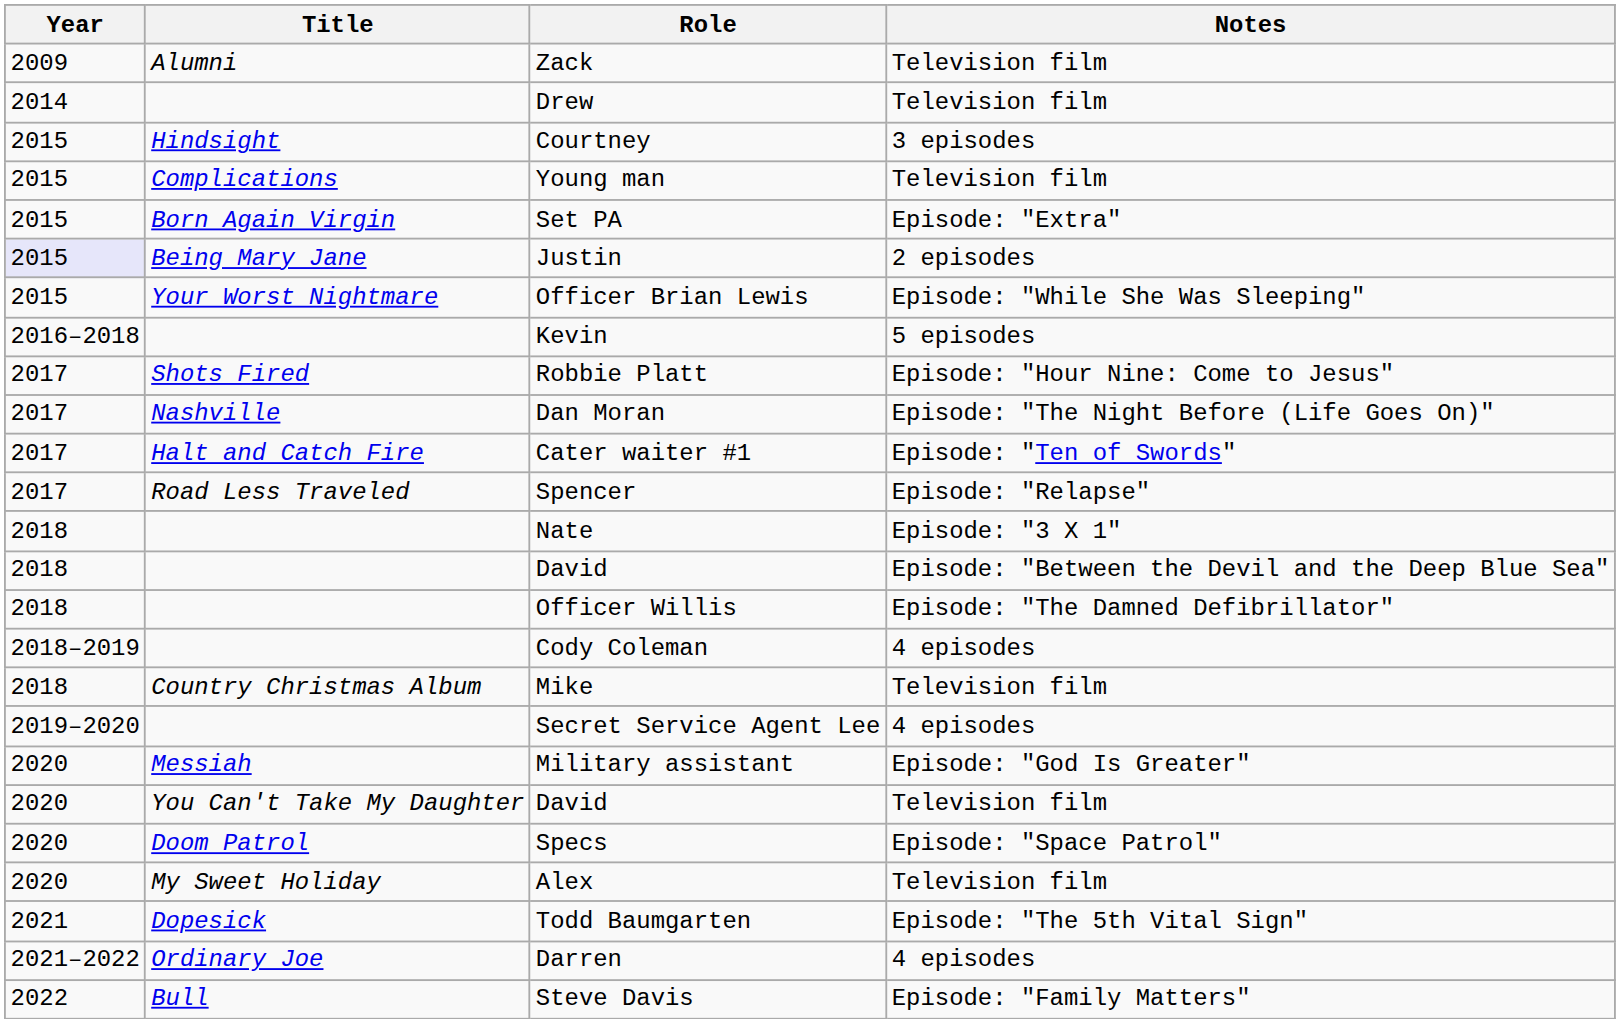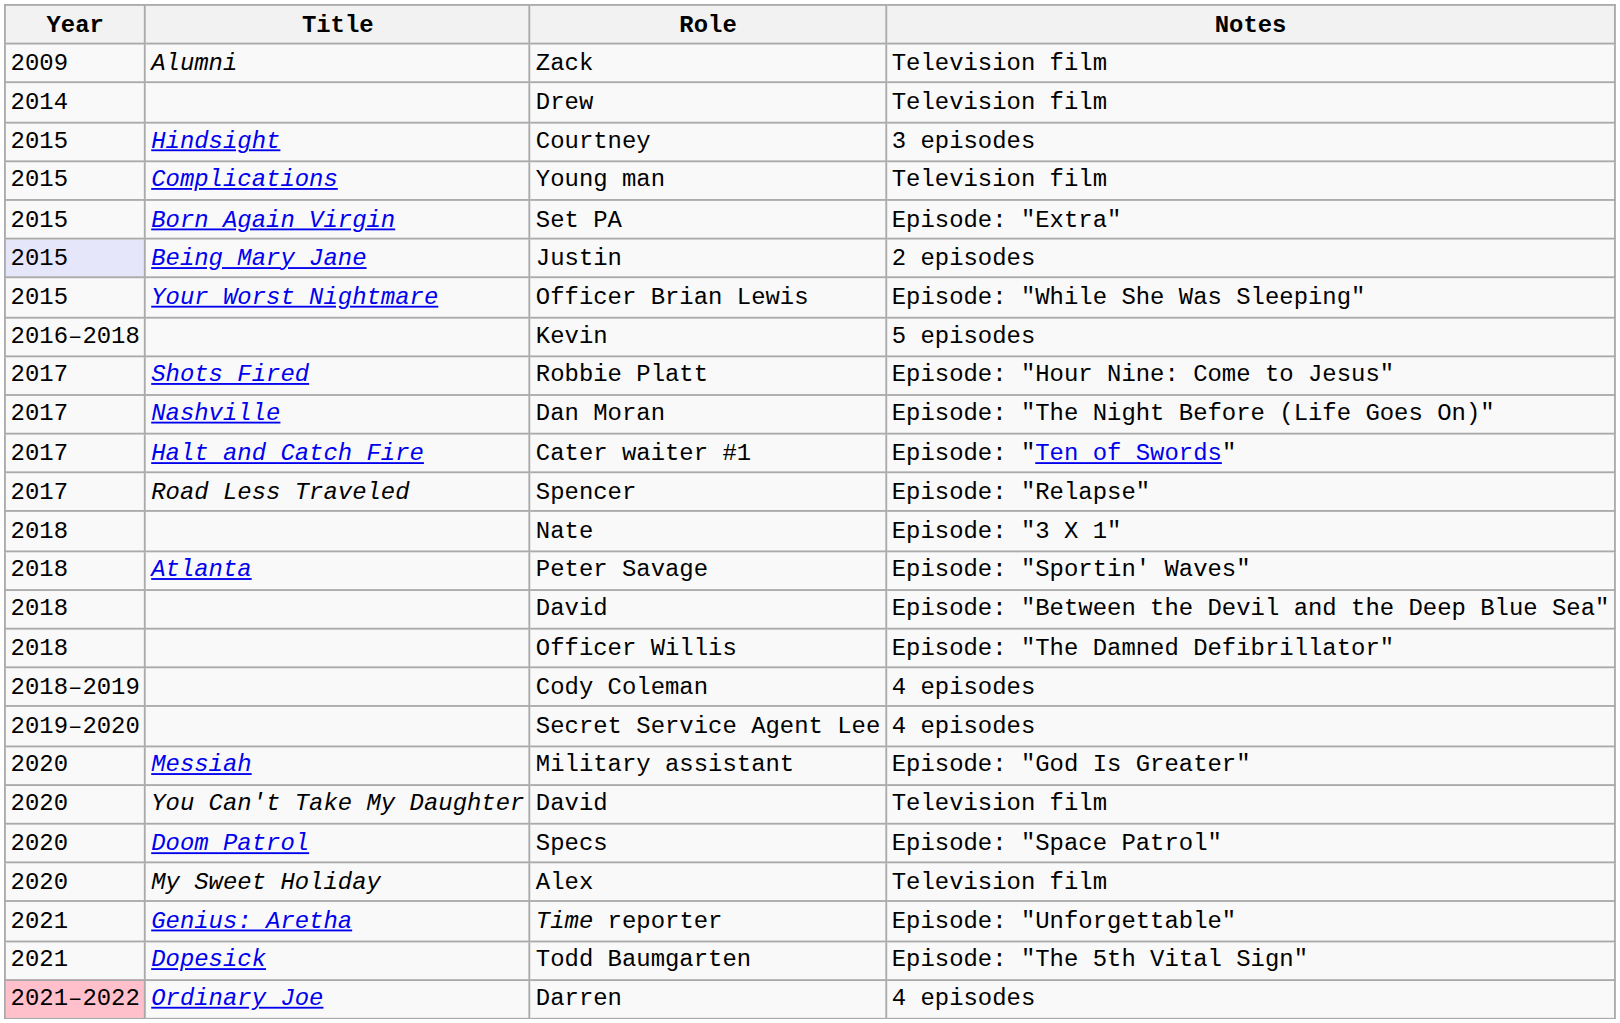 <table class="wikitable sortable">
 <tr>
 <th>Year</th>
 <th>Title</th>
 <th>Role</th>
 <th class="unsortable">Notes</th>
 </tr>
 <tr>
 <td>2009</td>
 <td><em>Alumni</em></td>
 <td>Zack</td>
 <td>Television film</td>
 </tr>
 <tr>
 <td>2014</td>
 <td><em></em></td>
 <td>Drew</td>
 <td>Television film</td>
 </tr>
 <tr>
 <td>2015</td>
 <td><em><a href='#'>Hindsight</a></em></td>
 <td>Courtney</td>
 <td>3 episodes</td>
 </tr>
 <tr>
 <td>2015</td>
 <td><em><a href='#'>Complications</a></em></td>
 <td>Young man</td>
 <td>Television film</td>
 </tr>
 <tr>
 <td>2015</td>
 <td><em><a href='#'>Born Again Virgin</a></em></td>
 <td>Set PA</td>
 <td>Episode: "Extra"</td>
 </tr>
 <tr>
 <td style="background: lavender;">2015</td>
 <td><em><a href='#'>Being Mary Jane</a></em></td>
 <td>Justin</td>
 <td>2 episodes</td>
 </tr>
 <tr>
 <td>2015</td>
 <td><em><a href='#'>Your Worst Nightmare</a></em></td>
 <td>Officer Brian Lewis</td>
 <td>Episode: "While She Was Sleeping"</td>
 </tr>
 <tr>
 <td>2016–2018</td>
 <td><em></em></td>
 <td>Kevin</td>
 <td>5 episodes</td>
 </tr>
 <tr>
 <td>2017</td>
 <td><em><a href='#'>Shots Fired</a></em></td>
 <td>Robbie Platt</td>
 <td>Episode: "Hour Nine: Come to Jesus"</td>
 </tr>
 <tr>
 <td>2017</td>
 <td><em><a href='#'>Nashville</a></em></td>
 <td>Dan Moran</td>
 <td>Episode: "The Night Before (Life Goes On)"</td>
 </tr>
 <tr>
 <td>2017</td>
 <td><em><a href='#'>Halt and Catch Fire</a></em></td>
 <td>Cater waiter #1</td>
 <td>Episode: "<a href='#'>Ten of Swords</a>"</td>
 </tr>
 <tr>
 <td>2017</td>
 <td><em>Road Less Traveled</em></td>
 <td>Spencer</td>
 <td>Episode: "Relapse"</td>
 </tr>
 <tr>
 <td>2018</td>
 <td><em></em></td>
 <td>Nate</td>
 <td>Episode: "3 X 1"</td>
 </tr>
 <tr>
 <td>2018</td>
+<td><em><a href='#'>Atlanta</a></em></td>
+<td>Peter Savage</td>
+<td>Episode: "Sportin' Waves"</td>
+</tr>
+<tr>
+<td>2018</td>
 <td><em></em></td>
 <td>David</td>
 <td>Episode: "Between the Devil and the Deep Blue Sea"</td>
 </tr>
 <tr>
 <td>2018</td>
 <td><em></em></td>
 <td>Officer Willis</td>
 <td>Episode: "The Damned Defibrillator"</td>
 </tr>
 <tr>
 <td>2018–2019</td>
 <td><em></em></td>
 <td>Cody Coleman</td>
 <td>4 episodes</td>
-</tr>
-<tr>
-<td>2018</td>
-<td><em>Country Christmas Album</em></td>
-<td>Mike</td>
-<td>Television film</td>
 </tr>
 <tr>
 <td>2019–2020</td>
 <td><em></em></td>
 <td>Secret Service Agent Lee</td>
 <td>4 episodes</td>
 </tr>
 <tr>
 <td>2020</td>
 <td><em><a href='#'>Messiah</a></em></td>
 <td>Military assistant</td>
 <td>Episode: "God Is Greater"</td>
 </tr>
 <tr>
 <td>2020</td>
 <td><em>You Can't Take My Daughter</em></td>
 <td>David</td>
 <td>Television film</td>
 </tr>
 <tr>
 <td>2020</td>
 <td><em><a href='#'>Doom Patrol</a></em></td>
 <td>Specs</td>
 <td>Episode: "Space Patrol"</td>
 </tr>
 <tr>
 <td>2020</td>
 <td><em>My Sweet Holiday</em></td>
 <td>Alex</td>
 <td>Television film</td>
 </tr>
 <tr>
 <td>2021</td>
+<td><em><a href='#'>Genius: Aretha</a></em></td>
+<td><em>Time</em> reporter</td>
+<td>Episode: "Unforgettable"</td>
+</tr>
+<tr>
+<td>2021</td>
 <td><em><a href='#'>Dopesick</a></em></td>
 <td>Todd Baumgarten</td>
 <td>Episode: "The 5th Vital Sign"</td>
 </tr>
 <tr>
-<td>2021–2022</td>
+<td style="background: pink;">2021–2022</td>
 <td><em><a href='#'>Ordinary Joe</a></em></td>
 <td>Darren</td>
 <td>4 episodes</td>
 </tr>
-<tr>
-<td>2022</td>
-<td><em><a href='#'>Bull</a></em></td>
-<td>Steve Davis</td>
-<td>Episode: "Family Matters"</td>
-</tr>
 </table>
